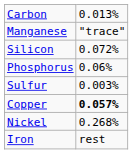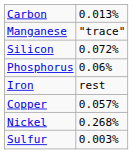 <table class="wikitable">
 <tr>
 <td><a href='#'>Carbon</a></td>
 <td>0.013%</td>
 </tr>
 <tr>
 <td><a href='#'>Manganese</a></td>
 <td>"trace"</td>
 </tr>
 <tr>
 <td><a href='#'>Silicon</a></td>
 <td>0.072%</td>
 </tr>
 <tr>
 <td><a href='#'>Phosphorus</a></td>
 <td>0.06%</td>
 </tr>
 <tr>
-<td><a href='#'>Sulfur</a></td>
-<td>0.003%</td>
+<td><a href='#'>Iron</a></td>
+<td>rest</td>
 </tr>
 <tr>
 <td><a href='#'>Copper</a></td>
-<td><strong>0.057%</strong></td>
+<td>0.057%</td>
 </tr>
 <tr>
 <td><a href='#'>Nickel</a></td>
 <td>0.268%</td>
 </tr>
 <tr>
-<td><a href='#'>Iron</a></td>
-<td>rest</td>
+<td><a href='#'>Sulfur</a></td>
+<td>0.003%</td>
 </tr>
 </table>
